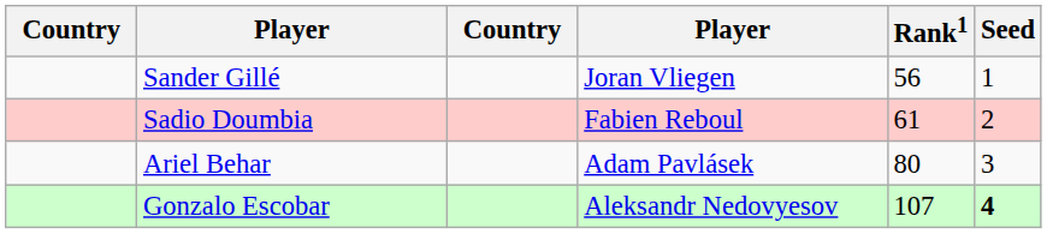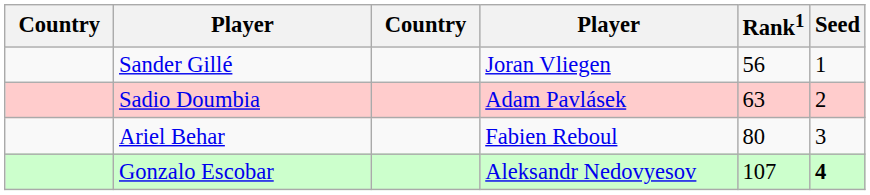 <table class="wikitable">
 <tr>
 <th width="70">Country</th>
 <th width="175">Player</th>
 <th width="70">Country</th>
 <th width="175">Player</th>
 <th>Rank<sup>1</sup></th>
 <th>Seed</th>
 </tr>
 <tr>
 <td></td>
 <td><a href='#'>Sander Gillé</a></td>
 <td></td>
 <td><a href='#'>Joran Vliegen</a></td>
 <td>56</td>
 <td>1</td>
 </tr>
 <tr bgcolor=#fcc>
 <td></td>
 <td><a href='#'>Sadio Doumbia</a></td>
 <td></td>
-<td><a href='#'>Fabien Reboul</a></td>
-<td>61</td>
+<td><a href='#'>Adam Pavlásek</a></td>
+<td>63</td>
 <td>2</td>
 </tr>
 <tr>
 <td></td>
 <td><a href='#'>Ariel Behar</a></td>
 <td></td>
-<td><a href='#'>Adam Pavlásek</a></td>
+<td><a href='#'>Fabien Reboul</a></td>
 <td>80</td>
 <td>3</td>
 </tr>
 <tr bgcolor=#cfc>
 <td></td>
 <td><a href='#'>Gonzalo Escobar</a></td>
 <td></td>
 <td><a href='#'>Aleksandr Nedovyesov</a></td>
 <td>107</td>
 <td><strong>4</strong></td>
 </tr>
 </table>
